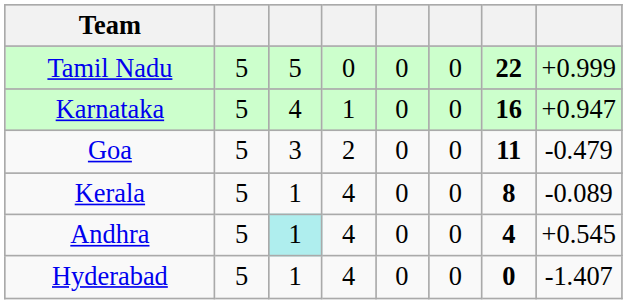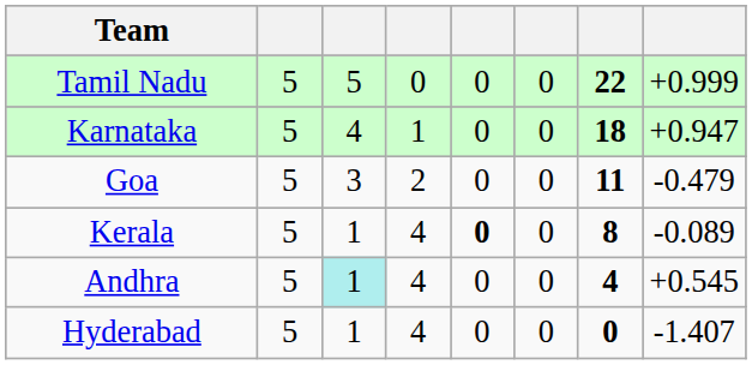 <table class="wikitable" style="text-align:center">
 <tr>
 <th style="width:120px">Team</th>
 <th style="width:25px"></th>
 <th style="width:25px"></th>
 <th style="width:25px"></th>
 <th style="width:25px"></th>
 <th style="width:25px"></th>
 <th style="width:25px"></th>
 <th style="width:40px;"></th>
 </tr>
 <tr style="background:#cfc;">
 <td><a href='#'>Tamil Nadu</a></td>
 <td>5</td>
 <td>5</td>
 <td>0</td>
 <td>0</td>
 <td>0</td>
 <td><strong>22</strong></td>
 <td>+0.999</td>
 </tr>
 <tr style="background:#cfc;">
 <td><a href='#'>Karnataka</a></td>
 <td>5</td>
 <td>4</td>
 <td>1</td>
 <td>0</td>
 <td>0</td>
-<td><strong>16</strong></td>
+<td><strong>18</strong></td>
 <td>+0.947</td>
 </tr>
 <tr>
 <td><a href='#'>Goa</a></td>
 <td>5</td>
 <td>3</td>
 <td>2</td>
 <td>0</td>
 <td>0</td>
 <td><strong>11</strong></td>
 <td>-0.479</td>
 </tr>
 <tr>
 <td><a href='#'>Kerala</a></td>
 <td>5</td>
 <td>1</td>
 <td>4</td>
-<td>0</td>
+<td><strong>0</strong></td>
 <td>0</td>
 <td><strong>8</strong></td>
 <td>-0.089</td>
 </tr>
 <tr>
 <td><a href='#'>Andhra</a></td>
 <td>5</td>
 <td style="background: paleturquoise;">1</td>
 <td>4</td>
 <td>0</td>
 <td>0</td>
 <td><strong>4</strong></td>
 <td>+0.545</td>
 </tr>
 <tr>
 <td><a href='#'>Hyderabad</a></td>
 <td>5</td>
 <td>1</td>
 <td>4</td>
 <td>0</td>
 <td>0</td>
 <td><strong>0</strong></td>
 <td>-1.407</td>
 </tr>
 </table>
